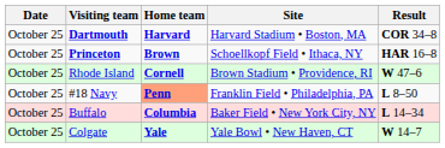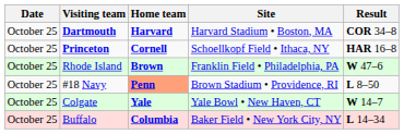 <table class="wikitable">
 <tr>
 <th>Date</th>
 <th>Visiting team</th>
 <th>Home team</th>
 <th>Site</th>
 <th>Result</th>
 </tr>
 <tr>
 <td>October 25</td>
 <td><strong><a href='#'>Dartmouth</a></strong></td>
 <td><strong><a href='#'>Harvard</a></strong></td>
 <td><a href='#'>Harvard Stadium</a> • <a href='#'>Boston, MA</a></td>
 <td><strong>COR</strong> 34–8</td>
 </tr>
 <tr>
 <td>October 25</td>
 <td><strong><a href='#'>Princeton</a></strong></td>
-<td><strong><a href='#'>Brown</a></strong></td>
+<td><strong><a href='#'>Cornell</a></strong></td>
 <td><a href='#'>Schoellkopf Field</a> • <a href='#'>Ithaca, NY</a></td>
 <td><strong>HAR</strong> 16–8</td>
 </tr>
 <tr style="background:#DDFFDD;">
 <td>October 25</td>
 <td><a href='#'>Rhode Island</a></td>
-<td><strong><a href='#'>Cornell</a></strong></td>
-<td><a href='#'>Brown Stadium</a> • <a href='#'>Providence, RI</a></td>
+<td><strong><a href='#'>Brown</a></strong></td>
+<td><a href='#'>Franklin Field</a> • <a href='#'>Philadelphia, PA</a></td>
 <td><strong>W</strong> 47–6</td>
 </tr>
 <tr>
 <td>October 25</td>
 <td>#18 <a href='#'>Navy</a></td>
 <td style="background: lightsalmon;"><strong><a href='#'>Penn</a></strong></td>
-<td><a href='#'>Franklin Field</a> • <a href='#'>Philadelphia, PA</a></td>
+<td><a href='#'>Brown Stadium</a> • <a href='#'>Providence, RI</a></td>
 <td><strong>L</strong> 8–50</td>
+</tr>
+<tr style="background:#DDFFDD;">
+<td>October 25</td>
+<td><a href='#'>Colgate</a></td>
+<td><strong><a href='#'>Yale</a></strong></td>
+<td><a href='#'>Yale Bowl</a> • <a href='#'>New Haven, CT</a></td>
+<td><strong>W</strong> 14–7</td>
 </tr>
 <tr style="background:#FFDDDD;">
 <td>October 25</td>
 <td><a href='#'>Buffalo</a></td>
 <td><strong><a href='#'>Columbia</a></strong></td>
 <td><a href='#'>Baker Field</a> • <a href='#'>New York City, NY</a></td>
 <td><strong>L</strong> 14–34</td>
 </tr>
-<tr style="background:#DDFFDD;">
-<td>October 25</td>
-<td><a href='#'>Colgate</a></td>
-<td><strong><a href='#'>Yale</a></strong></td>
-<td><a href='#'>Yale Bowl</a> • <a href='#'>New Haven, CT</a></td>
-<td><strong>W</strong> 14–7</td>
-</tr>
 </table>
